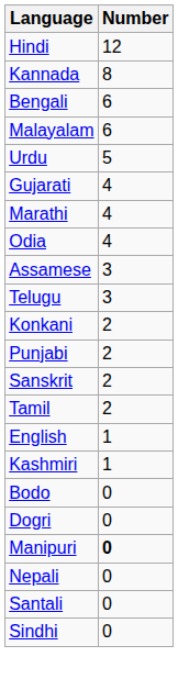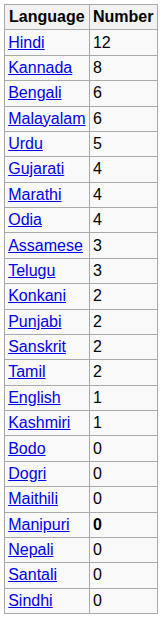 <table class="wikitable sortable">
 <tr>
 <th>Language</th>
 <th>Number</th>
 </tr>
 <tr>
 <td><a href='#'>Hindi</a></td>
 <td>12</td>
 </tr>
 <tr>
 <td><a href='#'>Kannada</a></td>
 <td>8</td>
 </tr>
 <tr>
 <td><a href='#'>Bengali</a></td>
 <td>6</td>
 </tr>
 <tr>
 <td><a href='#'>Malayalam</a></td>
 <td>6</td>
 </tr>
 <tr>
 <td><a href='#'>Urdu</a></td>
 <td>5</td>
 </tr>
 <tr>
 <td><a href='#'>Gujarati</a></td>
 <td>4</td>
 </tr>
 <tr>
 <td><a href='#'>Marathi</a></td>
 <td>4</td>
 </tr>
 <tr>
 <td><a href='#'>Odia</a></td>
 <td>4</td>
 </tr>
 <tr>
 <td><a href='#'>Assamese</a></td>
 <td>3</td>
 </tr>
 <tr>
 <td><a href='#'>Telugu</a></td>
 <td>3</td>
 </tr>
 <tr>
 <td><a href='#'>Konkani</a></td>
 <td>2</td>
 </tr>
 <tr>
 <td><a href='#'>Punjabi</a></td>
 <td>2</td>
 </tr>
 <tr>
 <td><a href='#'>Sanskrit</a></td>
 <td>2</td>
 </tr>
 <tr>
 <td><a href='#'>Tamil</a></td>
 <td>2</td>
 </tr>
 <tr>
 <td><a href='#'>English</a></td>
 <td>1</td>
 </tr>
 <tr>
 <td><a href='#'>Kashmiri</a></td>
 <td>1</td>
 </tr>
 <tr>
 <td><a href='#'>Bodo</a></td>
 <td>0</td>
 </tr>
 <tr>
 <td><a href='#'>Dogri</a></td>
 <td>0</td>
 </tr>
 <tr>
+<td><a href='#'>Maithili</a></td>
+<td>0</td>
+</tr>
+<tr>
 <td><a href='#'>Manipuri</a></td>
 <td><strong>0</strong></td>
 </tr>
 <tr>
 <td><a href='#'>Nepali</a></td>
 <td>0</td>
 </tr>
 <tr>
 <td><a href='#'>Santali</a></td>
 <td>0</td>
 </tr>
 <tr>
 <td><a href='#'>Sindhi</a></td>
 <td>0</td>
 </tr>
 </table>
